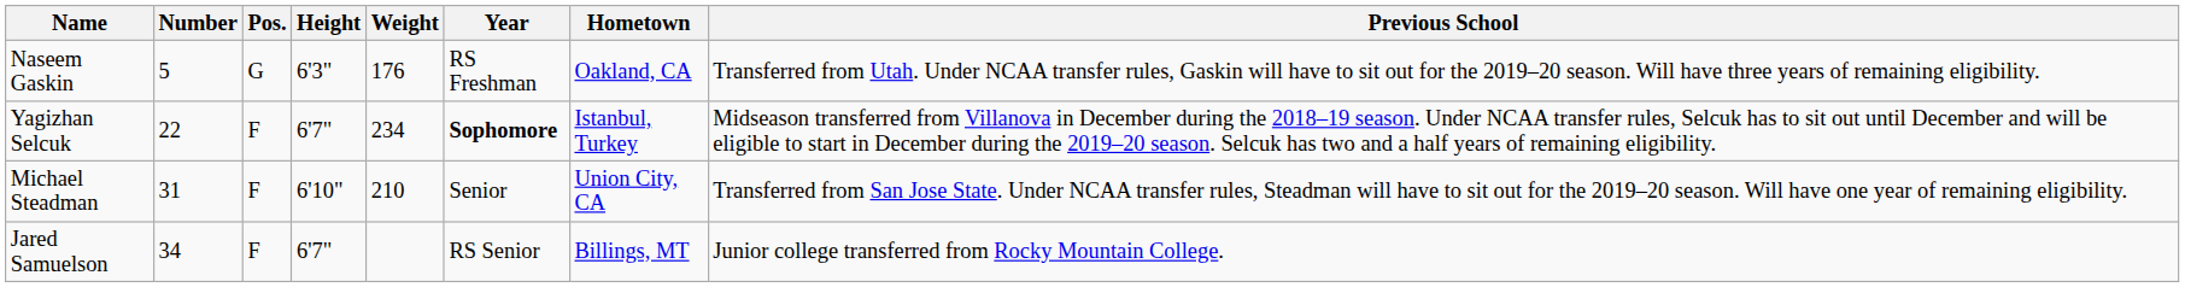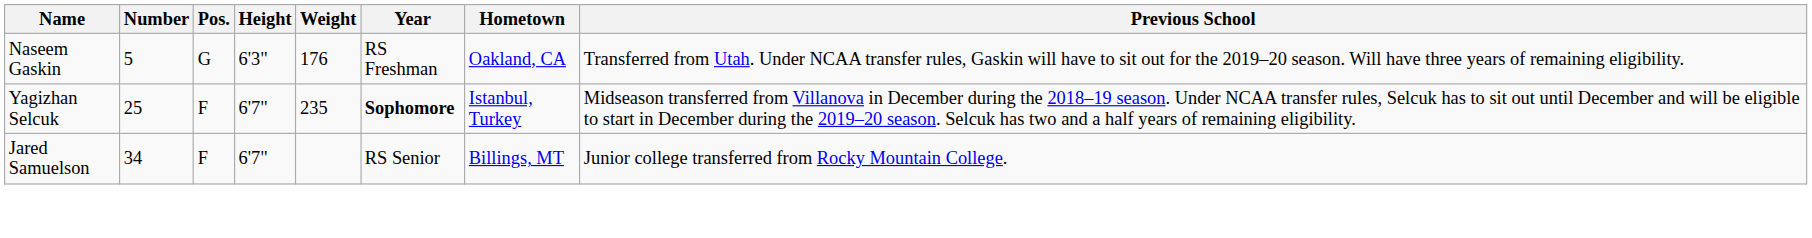 <table class="wikitable sortable" border="1">
 <tr>
 <th>Name</th>
 <th>Number</th>
 <th>Pos.</th>
 <th>Height</th>
 <th>Weight</th>
 <th>Year</th>
 <th>Hometown</th>
 <th class="unsortable">Previous School</th>
 </tr>
 <tr>
 <td>Naseem Gaskin</td>
 <td>5</td>
 <td>G</td>
 <td>6'3"</td>
 <td>176</td>
 <td>RS Freshman</td>
 <td><a href='#'>Oakland, CA</a></td>
 <td>Transferred from <a href='#'>Utah</a>. Under NCAA transfer rules, Gaskin will have to sit out for the 2019–20 season. Will have three years of remaining eligibility.</td>
 </tr>
 <tr>
 <td>Yagizhan Selcuk</td>
-<td>22</td>
+<td>25</td>
 <td>F</td>
 <td>6'7"</td>
-<td>234</td>
+<td>235</td>
 <td><strong>Sophomore</strong></td>
 <td><a href='#'>Istanbul, Turkey</a></td>
 <td>Midseason transferred from <a href='#'>Villanova</a> in December during the <a href='#'>2018–19 season</a>. Under NCAA transfer rules, Selcuk has to sit out until December and will be eligible to start in December during the <a href='#'>2019–20 season</a>. Selcuk has two and a half years of remaining eligibility.</td>
-</tr>
-<tr>
-<td>Michael Steadman</td>
-<td>31</td>
-<td>F</td>
-<td>6'10"</td>
-<td>210</td>
-<td>Senior</td>
-<td><a href='#'>Union City, CA</a></td>
-<td>Transferred from <a href='#'>San Jose State</a>. Under NCAA transfer rules, Steadman will have to sit out for the 2019–20 season. Will have one year of remaining eligibility.</td>
 </tr>
 <tr>
 <td>Jared Samuelson</td>
 <td>34</td>
 <td>F</td>
 <td>6'7"</td>
 <td></td>
 <td>RS Senior</td>
 <td><a href='#'>Billings, MT</a></td>
 <td>Junior college transferred from <a href='#'>Rocky Mountain College</a>.</td>
 </tr>
 </table>
